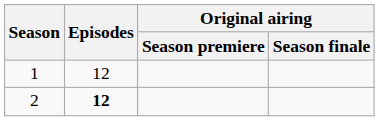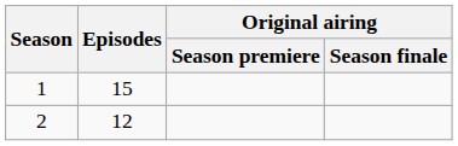 <table class="wikitable">
 <tr>
 <th rowspan="2">Season</th>
 <th rowspan="2">Episodes</th>
 <th colspan="2">Original airing</th>
 </tr>
 <tr>
 <th>Season premiere</th>
 <th>Season finale</th>
 </tr>
 <tr>
 <td style="text-align:center">1</td>
-<td style="text-align:center">12</td>
+<td style="text-align:center">15</td>
 <td style="text-align:center"></td>
 <td style="text-align:center"></td>
 </tr>
 <tr>
 <td style="text-align:center">2</td>
-<td style="text-align:center"><strong>12</strong></td>
+<td style="text-align:center">12</td>
 <td style="text-align:center"></td>
 <td style="text-align:center"></td>
 </tr>
 </table>
